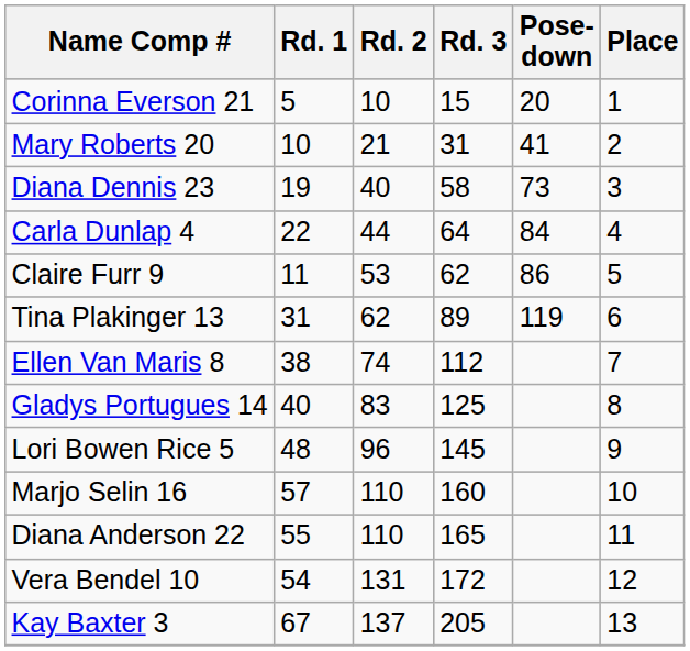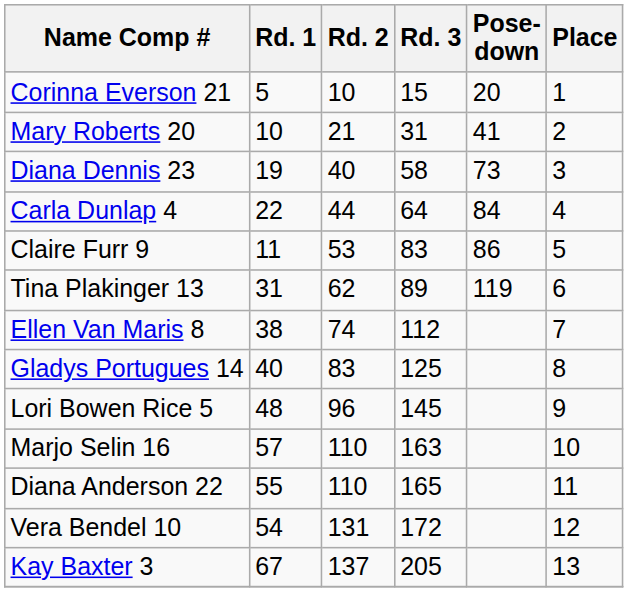 <table class="wikitable">
 <tr>
 <th>Name Comp #</th>
 <th>Rd. 1</th>
 <th>Rd. 2</th>
 <th>Rd. 3</th>
 <th>Pose-<br>down</th>
 <th>Place</th>
 </tr>
 <tr>
 <td><a href='#'>Corinna Everson</a> 21</td>
 <td>5</td>
 <td>10</td>
 <td>15</td>
 <td>20</td>
 <td>1</td>
 </tr>
 <tr>
 <td><a href='#'>Mary Roberts</a> 20</td>
 <td>10</td>
 <td>21</td>
 <td>31</td>
 <td>41</td>
 <td>2</td>
 </tr>
 <tr>
 <td><a href='#'>Diana Dennis</a> 23</td>
 <td>19</td>
 <td>40</td>
 <td>58</td>
 <td>73</td>
 <td>3</td>
 </tr>
 <tr>
 <td><a href='#'>Carla Dunlap</a> 4</td>
 <td>22</td>
 <td>44</td>
 <td>64</td>
 <td>84</td>
 <td>4</td>
 </tr>
 <tr>
 <td>Claire Furr 9</td>
 <td>11</td>
 <td>53</td>
-<td>62</td>
+<td>83</td>
 <td>86</td>
 <td>5</td>
 </tr>
 <tr>
 <td>Tina Plakinger 13</td>
 <td>31</td>
 <td>62</td>
 <td>89</td>
 <td>119</td>
 <td>6</td>
 </tr>
 <tr>
 <td><a href='#'>Ellen Van Maris</a> 8</td>
 <td>38</td>
 <td>74</td>
 <td>112</td>
 <td></td>
 <td>7</td>
 </tr>
 <tr>
 <td><a href='#'>Gladys Portugues</a> 14</td>
 <td>40</td>
 <td>83</td>
 <td>125</td>
 <td></td>
 <td>8</td>
 </tr>
 <tr>
 <td>Lori Bowen Rice 5</td>
 <td>48</td>
 <td>96</td>
 <td>145</td>
 <td></td>
 <td>9</td>
 </tr>
 <tr>
 <td>Marjo Selin 16</td>
 <td>57</td>
 <td>110</td>
-<td>160</td>
+<td>163</td>
 <td></td>
 <td>10</td>
 </tr>
 <tr>
 <td>Diana Anderson 22</td>
 <td>55</td>
 <td>110</td>
 <td>165</td>
 <td></td>
 <td>11</td>
 </tr>
 <tr>
 <td>Vera Bendel 10</td>
 <td>54</td>
 <td>131</td>
 <td>172</td>
 <td></td>
 <td>12</td>
 </tr>
 <tr>
 <td><a href='#'>Kay Baxter</a> 3</td>
 <td>67</td>
 <td>137</td>
 <td>205</td>
 <td></td>
 <td>13</td>
 </tr>
 <tr>
 </tr>
 </table>
